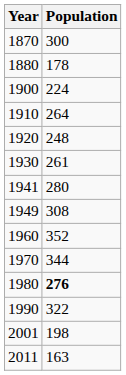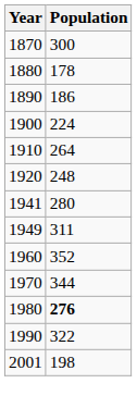 <table class="wikitable">
 <tr>
 <th>Year</th>
 <th>Population</th>
 </tr>
 <tr>
 <td>1870</td>
 <td>300</td>
 </tr>
 <tr>
 <td>1880</td>
 <td>178</td>
 </tr>
 <tr>
+<td>1890</td>
+<td>186</td>
+</tr>
+<tr>
 <td>1900</td>
 <td>224</td>
 </tr>
 <tr>
 <td>1910</td>
 <td>264</td>
 </tr>
 <tr>
 <td>1920</td>
 <td>248</td>
 </tr>
 <tr>
-<td>1930</td>
-<td>261</td>
-</tr>
-<tr>
 <td>1941</td>
 <td>280</td>
 </tr>
 <tr>
 <td>1949</td>
-<td>308</td>
+<td>311</td>
 </tr>
 <tr>
 <td>1960</td>
 <td>352</td>
 </tr>
 <tr>
 <td>1970</td>
 <td>344</td>
 </tr>
 <tr>
 <td>1980</td>
 <td><strong>276</strong></td>
 </tr>
 <tr>
 <td>1990</td>
 <td>322</td>
 </tr>
 <tr>
 <td>2001</td>
 <td>198</td>
 </tr>
-<tr>
-<td>2011</td>
-<td>163</td>
-</tr>
 </table>
